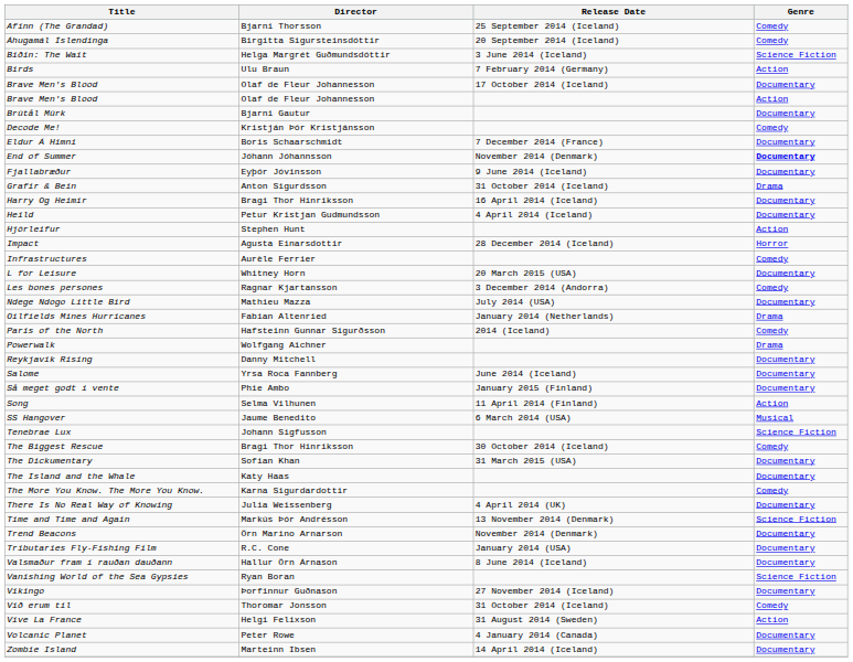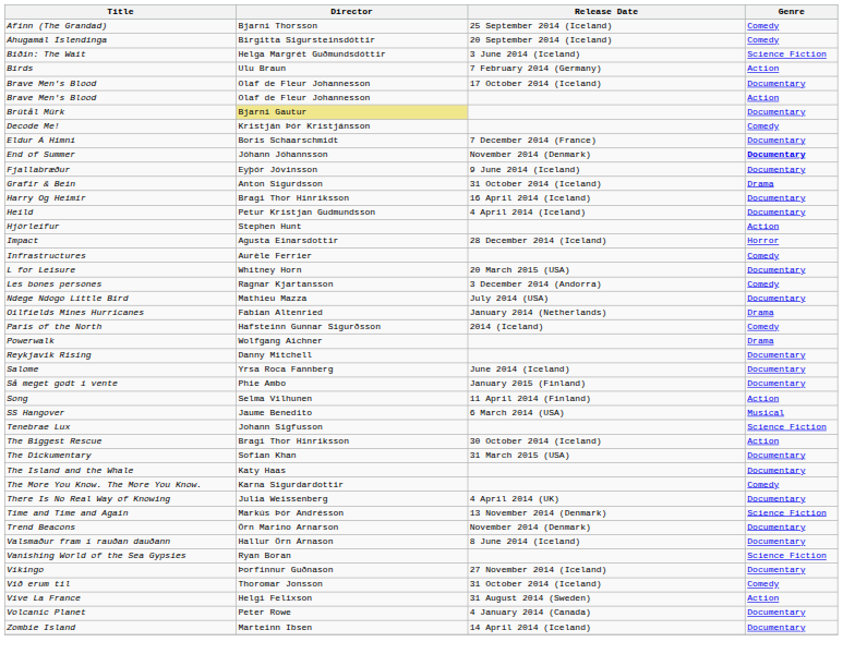 <table class="wikitable">
 <tr style="background:#b0e0e6; text-align:center;">
 <th style="width:25%;">Title</th>
 <th style="width:25%;">Director</th>
 <th style="width:30%;">Release Date</th>
 <th style="width:10%;">Genre</th>
 </tr>
 <tr>
 <td><em>Afinn (The Grandad)</em></td>
 <td>Bjarni Thorsson</td>
 <td>25 September 2014 (Iceland)</td>
 <td><a href='#'>Comedy</a></td>
 </tr>
 <tr>
 <td><em>Áhugamál Íslendinga</em></td>
 <td>Birgitta Sigursteinsdóttir</td>
 <td>20 September 2014 (Iceland)</td>
 <td><a href='#'>Comedy</a></td>
 </tr>
 <tr>
 <td><em>Biðin: The Wait</em></td>
 <td>Helga Margrét Guðmundsdóttir</td>
 <td>3 June 2014 (Iceland)</td>
 <td><a href='#'>Science Fiction</a></td>
 </tr>
 <tr>
 <td><em>Birds</em></td>
 <td>Ulu Braun</td>
 <td>7 February 2014 (Germany)</td>
 <td><a href='#'>Action</a></td>
 </tr>
 <tr>
 <td><em>Brave Men's Blood</em></td>
 <td>Olaf de Fleur Johannesson</td>
 <td>17 October 2014 (Iceland)</td>
 <td><a href='#'>Documentary</a></td>
 </tr>
 <tr>
 <td><em>Brave Men's Blood</em></td>
 <td>Olaf de Fleur Johannesson</td>
 <td></td>
 <td><a href='#'>Action</a></td>
 </tr>
 <tr>
 <td><em>Brütål Mürk</em></td>
-<td>Bjarni Gautur</td>
+<td style="background: khaki;">Bjarni Gautur</td>
 <td></td>
 <td><a href='#'>Documentary</a></td>
 </tr>
 <tr>
 <td><em>Decode Me!</em></td>
 <td>Kristján Þór Kristjánsson</td>
 <td></td>
 <td><a href='#'>Comedy</a></td>
 </tr>
 <tr>
 <td><em>Eldur Á Himni</em></td>
 <td>Boris Schaarschmidt</td>
 <td>7 December 2014 (France)</td>
 <td><a href='#'>Documentary</a></td>
 </tr>
 <tr>
 <td><em>End of Summer</em></td>
 <td>Jóhann Jóhannsson</td>
 <td>November 2014 (Denmark)</td>
 <td><strong><a href='#'>Documentary</a></strong></td>
 </tr>
 <tr>
 <td><em>Fjallabræður</em></td>
 <td>Eyþór Jóvinsson</td>
 <td>9 June 2014 (Iceland)</td>
 <td><a href='#'>Documentary</a></td>
 </tr>
 <tr>
 <td><em>Grafir & Bein</em></td>
 <td>Anton Sigurdsson</td>
 <td>31 October 2014 (Iceland)</td>
 <td><a href='#'>Drama</a></td>
 </tr>
 <tr>
 <td><em>Harry Og Heimir</em></td>
 <td>Bragi Thor Hinriksson</td>
 <td>16 April 2014 (Iceland)</td>
 <td><a href='#'>Documentary</a></td>
 </tr>
 <tr>
 <td><em>Heild</em></td>
 <td>Petur Kristjan Gudmundsson</td>
 <td>4 April 2014 (Iceland)</td>
 <td><a href='#'>Documentary</a></td>
 </tr>
 <tr>
 <td><em>Hjörleifur</em></td>
 <td>Stephen Hunt</td>
 <td></td>
 <td><a href='#'>Action</a></td>
 </tr>
 <tr>
 <td><em>Impact</em></td>
 <td>Agusta Einarsdottir</td>
 <td>28 December 2014 (Iceland)</td>
 <td><a href='#'>Horror</a></td>
 </tr>
 <tr>
 <td><em>Infrastructures</em></td>
 <td>Aurèle Ferrier</td>
 <td></td>
 <td><a href='#'>Comedy</a></td>
 </tr>
 <tr>
 <td><em>L for Leisure</em></td>
 <td>Whitney Horn</td>
 <td>20 March 2015 (USA)</td>
 <td><a href='#'>Documentary</a></td>
 </tr>
 <tr>
 <td><em>Les bones persones</em></td>
 <td>Ragnar Kjartansson</td>
 <td>3 December 2014 (Andorra)</td>
 <td><a href='#'>Comedy</a></td>
 </tr>
 <tr>
 <td><em>Ndege Ndogo Little Bird</em></td>
 <td>Mathieu Mazza</td>
 <td>July 2014 (USA)</td>
 <td><a href='#'>Documentary</a></td>
 </tr>
 <tr>
 <td><em>Oilfields Mines Hurricanes</em></td>
 <td>Fabian Altenried</td>
 <td>January 2014 (Netherlands)</td>
 <td><a href='#'>Drama</a></td>
 </tr>
 <tr>
 <td><em>Paris of the North</em></td>
 <td>Hafsteinn Gunnar Sigurðsson</td>
 <td>2014 (Iceland)</td>
 <td><a href='#'>Comedy</a></td>
 </tr>
 <tr>
 <td><em>Powerwalk</em></td>
 <td>Wolfgang Aichner</td>
 <td></td>
 <td><a href='#'>Drama</a></td>
 </tr>
 <tr>
 <td><em>Reykjavik Rising</em></td>
 <td>Danny Mitchell</td>
 <td></td>
 <td><a href='#'>Documentary</a></td>
 </tr>
 <tr>
 <td><em>Salome</em></td>
 <td>Yrsa Roca Fannberg</td>
 <td>June 2014 (Iceland)</td>
 <td><a href='#'>Documentary</a></td>
 </tr>
 <tr>
 <td><em>Så meget godt i vente</em></td>
 <td>Phie Ambo</td>
 <td>January 2015 (Finland)</td>
 <td><a href='#'>Documentary</a></td>
 </tr>
 <tr>
 <td><em>Song</em></td>
 <td>Selma Vilhunen</td>
 <td>11 April 2014 (Finland)</td>
 <td><a href='#'>Action</a></td>
 </tr>
 <tr>
 <td><em>SS Hangover</em></td>
 <td>Jaume Benedito</td>
 <td>6 March 2014 (USA)</td>
 <td><a href='#'>Musical</a></td>
 </tr>
 <tr>
 <td><em>Tenebrae Lux</em></td>
 <td>Johann Sigfusson</td>
 <td></td>
 <td><a href='#'>Science Fiction</a></td>
 </tr>
 <tr>
 <td><em>The Biggest Rescue</em></td>
 <td>Bragi Thor Hinriksson</td>
 <td>30 October 2014 (Iceland)</td>
-<td><a href='#'>Comedy</a></td>
+<td><a href='#'>Action</a></td>
 </tr>
 <tr>
 <td><em>The Dickumentary</em></td>
 <td>Sofian Khan</td>
 <td>31 March 2015 (USA)</td>
 <td><a href='#'>Documentary</a></td>
 </tr>
 <tr>
 <td><em>The Island and the Whale</em></td>
 <td>Katy Haas</td>
 <td></td>
 <td><a href='#'>Documentary</a></td>
 </tr>
 <tr>
 <td><em>The More You Know. The More You Know.</em></td>
 <td>Karna Sigurdardottir</td>
 <td></td>
 <td><a href='#'>Comedy</a></td>
 </tr>
 <tr>
 <td><em>There Is No Real Way of Knowing</em></td>
 <td>Julia Weissenberg</td>
 <td>4 April 2014 (UK)</td>
 <td><a href='#'>Documentary</a></td>
 </tr>
 <tr>
 <td><em>Time and Time and Again</em></td>
 <td>Markús Þór Andrésson</td>
 <td>13 November 2014 (Denmark)</td>
 <td><a href='#'>Science Fiction</a></td>
 </tr>
 <tr>
 <td><em>Trend Beacons</em></td>
 <td>Örn Marino Arnarson</td>
 <td>November 2014 (Denmark)</td>
-<td><a href='#'>Documentary</a></td>
-</tr>
-<tr>
-<td><em>Tributaries Fly-Fishing Film</em></td>
-<td>R.C. Cone</td>
-<td>January 2014 (USA)</td>
 <td><a href='#'>Documentary</a></td>
 </tr>
 <tr>
 <td><em>Valsmaður fram í rauðan dauðann</em></td>
 <td>Hallur Örn Árnason</td>
 <td>8 June 2014 (Iceland)</td>
 <td><a href='#'>Documentary</a></td>
 </tr>
 <tr>
 <td><em>Vanishing World of the Sea Gypsies</em></td>
 <td>Ryan Boran</td>
 <td></td>
 <td><a href='#'>Science Fiction</a></td>
 </tr>
 <tr>
 <td><em>Vikingo</em></td>
 <td>Þorfinnur Guðnason</td>
 <td>27 November 2014 (Iceland)</td>
 <td><a href='#'>Documentary</a></td>
 </tr>
 <tr>
 <td><em>Við erum til</em></td>
 <td>Thoromar Jonsson</td>
 <td>31 October 2014 (Iceland)</td>
 <td><a href='#'>Comedy</a></td>
 </tr>
 <tr>
 <td><em>Vive La France</em></td>
 <td>Helgi Felixson</td>
 <td>31 August 2014 (Sweden)</td>
 <td><a href='#'>Action</a></td>
 </tr>
 <tr>
 <td><em>Volcanic Planet</em></td>
 <td>Peter Rowe</td>
 <td>4 January 2014 (Canada)</td>
 <td><a href='#'>Documentary</a></td>
 </tr>
 <tr>
 <td><em>Zombie Island</em></td>
 <td>Marteinn Ibsen</td>
 <td>14 April 2014 (Iceland)</td>
 <td><a href='#'>Documentary</a></td>
 </tr>
 <tr>
 </tr>
 </table>
